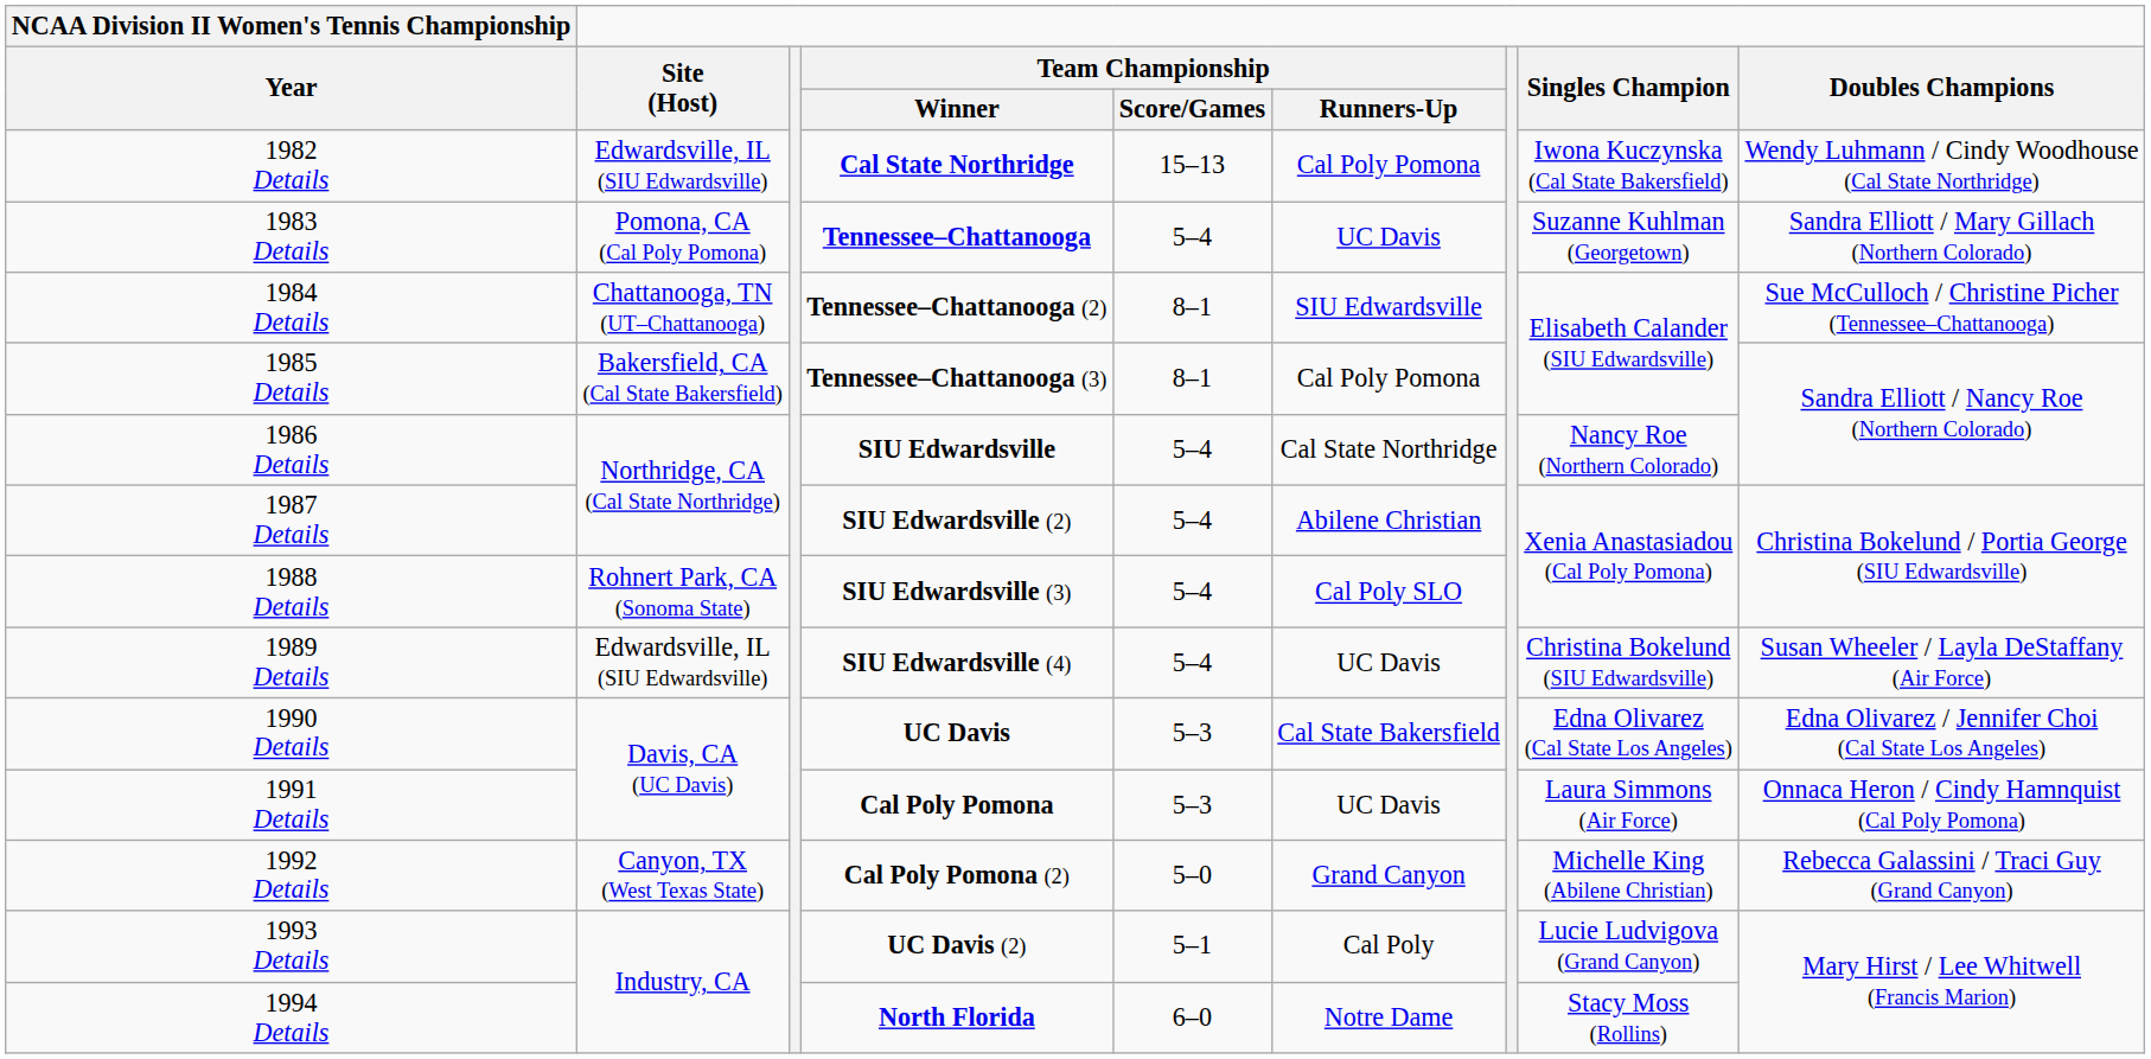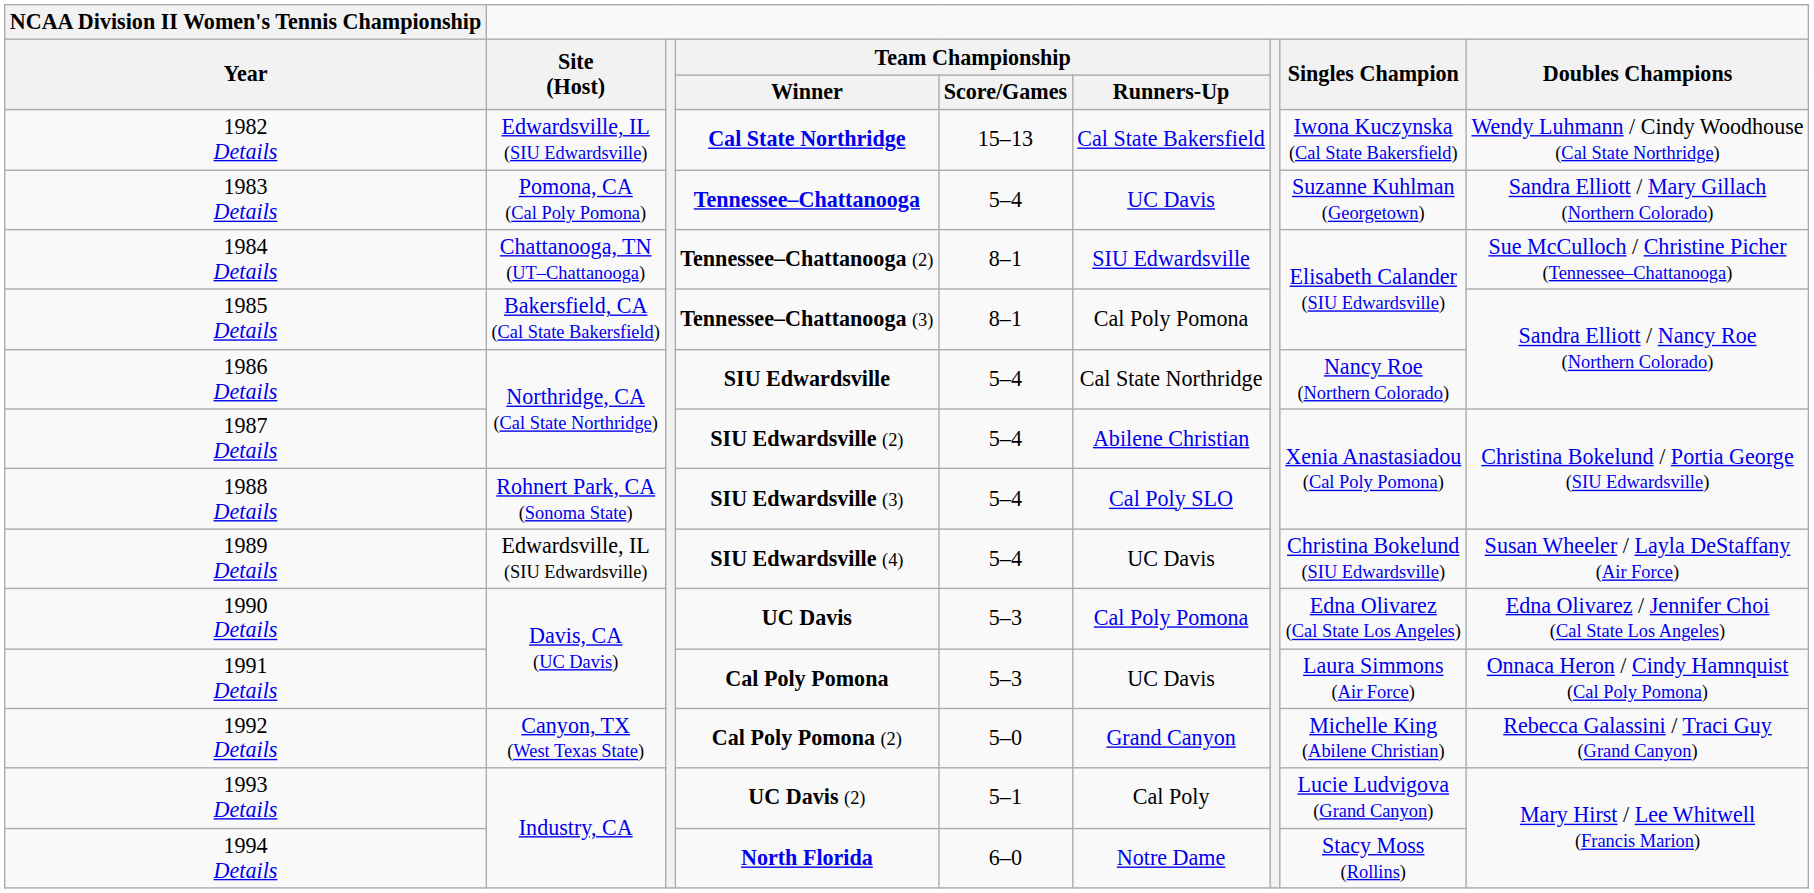 <table class="wikitable" style="text-align:center">
 <tr>
 <th style=>NCAA Division II Women's Tennis Championship</th>
 </tr>
 <tr>
 <th rowspan="2">Year</th>
 <th rowspan="2">Site<br>(Host)</th>
 <th rowspan="15"></th>
 <th colspan=3>Team Championship</th>
 <th rowspan="15"></th>
 <th rowspan=2>Singles Champion</th>
 <th rowspan=2>Doubles Champions</th>
 </tr>
 <tr>
 <th>Winner</th>
 <th>Score/Games</th>
 <th>Runners-Up</th>
 </tr>
 <tr>
 <td>1982 <br> <em><a href='#'>Details</a></em></td>
 <td><a href='#'>Edwardsville, IL</a><br><small>(<a href='#'>SIU Edwardsville</a>)</small></td>
 <td><strong><a href='#'>Cal State Northridge</a></strong></td>
 <td>15–13</td>
-<td><a href='#'>Cal Poly Pomona</a></td>
+<td><a href='#'>Cal State Bakersfield</a></td>
 <td><a href='#'>Iwona Kuczynska</a><br><small>(<a href='#'>Cal State Bakersfield</a>)</small></td>
 <td><a href='#'>Wendy Luhmann</a> / Cindy Woodhouse<br><small>(<a href='#'>Cal State Northridge</a>)</small></td>
 </tr>
 <tr>
 <td>1983 <br> <em><a href='#'>Details</a></em></td>
 <td><a href='#'>Pomona, CA</a><br><small>(<a href='#'>Cal Poly Pomona</a>)</small></td>
 <td><strong><a href='#'>Tennessee–Chattanooga</a></strong></td>
 <td>5–4</td>
 <td><a href='#'>UC Davis</a></td>
 <td><a href='#'>Suzanne Kuhlman</a><br><small>(<a href='#'>Georgetown</a>)</small></td>
 <td><a href='#'>Sandra Elliott</a> / <a href='#'>Mary Gillach</a><br><small>(<a href='#'>Northern Colorado</a>)</small></td>
 </tr>
 <tr>
 <td>1984 <br> <em><a href='#'>Details</a></em></td>
 <td><a href='#'>Chattanooga, TN</a><br><small>(<a href='#'>UT–Chattanooga</a>)</small></td>
 <td><strong>Tennessee–Chattanooga</strong> <small>(2)</small></td>
 <td>8–1</td>
 <td><a href='#'>SIU Edwardsville</a></td>
 <td rowspan="2"><a href='#'>Elisabeth Calander</a><br><small>(<a href='#'>SIU Edwardsville</a>)</small></td>
 <td><a href='#'>Sue McCulloch</a> / <a href='#'>Christine Picher</a><br><small>(<a href='#'>Tennessee–Chattanooga</a>)</small></td>
 </tr>
 <tr>
 <td>1985 <br> <em><a href='#'>Details</a></em></td>
 <td><a href='#'>Bakersfield, CA</a><br><small>(<a href='#'>Cal State Bakersfield</a>)</small></td>
 <td><strong>Tennessee–Chattanooga</strong> <small>(3)</small></td>
 <td>8–1</td>
 <td>Cal Poly Pomona</td>
 <td rowspan="2"><a href='#'>Sandra Elliott</a> / <a href='#'>Nancy Roe</a><br><small>(<a href='#'>Northern Colorado</a>)</small></td>
 </tr>
 <tr>
 <td>1986 <br> <em><a href='#'>Details</a></em></td>
 <td rowspan="2"><a href='#'>Northridge, CA</a><br><small>(<a href='#'>Cal State Northridge</a>)</small></td>
 <td><strong>SIU Edwardsville</strong></td>
 <td>5–4</td>
 <td>Cal State Northridge</td>
 <td><a href='#'>Nancy Roe</a><br><small>(<a href='#'>Northern Colorado</a>)</small></td>
 </tr>
 <tr>
 <td>1987 <br> <em><a href='#'>Details</a></em></td>
 <td><strong>SIU Edwardsville</strong> <small>(2)</small></td>
 <td>5–4</td>
 <td><a href='#'>Abilene Christian</a></td>
 <td rowspan="2"><a href='#'>Xenia Anastasiadou</a><br><small>(<a href='#'>Cal Poly Pomona</a>)</small></td>
 <td rowspan="2"><a href='#'>Christina Bokelund</a> / <a href='#'>Portia George</a><br><small>(<a href='#'>SIU Edwardsville</a>)</small></td>
 </tr>
 <tr>
 <td>1988 <br> <em><a href='#'>Details</a></em></td>
 <td><a href='#'>Rohnert Park, CA</a><br><small>(<a href='#'>Sonoma State</a>)</small></td>
 <td><strong>SIU Edwardsville</strong> <small>(3)</small></td>
 <td>5–4</td>
 <td><a href='#'>Cal Poly SLO</a></td>
 </tr>
 <tr>
 <td>1989 <br> <em><a href='#'>Details</a></em></td>
 <td>Edwardsville, IL<br><small>(SIU Edwardsville)</small></td>
 <td><strong>SIU Edwardsville</strong> <small>(4)</small></td>
 <td>5–4</td>
 <td>UC Davis</td>
 <td><a href='#'>Christina Bokelund</a><br><small>(<a href='#'>SIU Edwardsville</a>)</small></td>
 <td><a href='#'>Susan Wheeler</a> / <a href='#'>Layla DeStaffany</a><br><small>(<a href='#'>Air Force</a>)</small></td>
 </tr>
 <tr>
 <td>1990 <br> <em><a href='#'>Details</a></em></td>
 <td rowspan="2"><a href='#'>Davis, CA</a><br><small>(<a href='#'>UC Davis</a>)</small></td>
 <td><strong>UC Davis</strong></td>
 <td>5–3</td>
-<td><a href='#'>Cal State Bakersfield</a></td>
+<td><a href='#'>Cal Poly Pomona</a></td>
 <td><a href='#'>Edna Olivarez</a><br><small>(<a href='#'>Cal State Los Angeles</a>)</small></td>
 <td><a href='#'>Edna Olivarez</a> / <a href='#'>Jennifer Choi</a><br><small>(<a href='#'>Cal State Los Angeles</a>)</small></td>
 </tr>
 <tr>
 <td>1991 <br> <em><a href='#'>Details</a></em></td>
 <td><strong>Cal Poly Pomona</strong></td>
 <td>5–3</td>
 <td>UC Davis</td>
 <td><a href='#'>Laura Simmons</a><br><small>(<a href='#'>Air Force</a>)</small></td>
 <td><a href='#'>Onnaca Heron</a> / <a href='#'>Cindy Hamnquist</a><br><small>(<a href='#'>Cal Poly Pomona</a>)</small></td>
 </tr>
 <tr>
 <td>1992 <br> <em><a href='#'>Details</a></em></td>
 <td><a href='#'>Canyon, TX</a><br><small>(<a href='#'>West Texas State</a>)</small></td>
 <td><strong>Cal Poly Pomona</strong> <small>(2)</small></td>
 <td>5–0</td>
 <td><a href='#'>Grand Canyon</a></td>
 <td><a href='#'>Michelle King</a><br><small>(<a href='#'>Abilene Christian</a>)</small></td>
 <td><a href='#'>Rebecca Galassini</a> / <a href='#'>Traci Guy</a><br><small>(<a href='#'>Grand Canyon</a>)</small></td>
 </tr>
 <tr>
 <td>1993 <br> <em><a href='#'>Details</a></em></td>
 <td rowspan="2"><a href='#'>Industry, CA</a></td>
 <td><strong>UC Davis</strong> <small>(2)</small></td>
 <td>5–1</td>
 <td>Cal Poly</td>
 <td><a href='#'>Lucie Ludvigova</a><br><small>(<a href='#'>Grand Canyon</a>)</small></td>
 <td rowspan="2"><a href='#'>Mary Hirst</a> / <a href='#'>Lee Whitwell</a><br><small>(<a href='#'>Francis Marion</a>)</small></td>
 </tr>
 <tr>
 <td>1994 <br> <em><a href='#'>Details</a></em></td>
 <td><strong><a href='#'>North Florida</a></strong></td>
 <td>6–0</td>
 <td><a href='#'>Notre Dame</a></td>
 <td><a href='#'>Stacy Moss</a><br><small>(<a href='#'>Rollins</a>)</small></td>
 </tr>
 </table>
